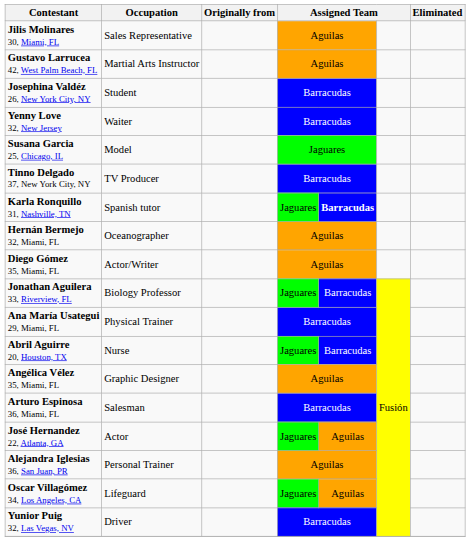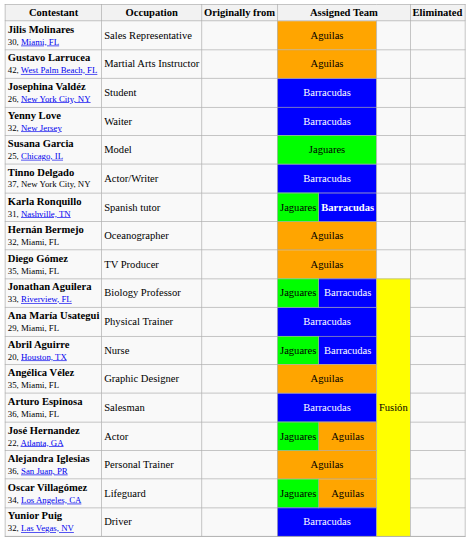 <table class="wikitable" style="margin: 1em auto 1em auto;">
 <tr>
 <th>Contestant</th>
 <th>Occupation</th>
 <th>Originally from</th>
 <th colspan=3>Assigned Team</th>
 <th>Eliminated</th>
 </tr>
 <tr>
 <td><strong>Jilis Molinares</strong><br><small>30, <a href='#'>Miami, FL</a></small></td>
 <td>Sales Representative</td>
 <td></td>
 <td align="center" style="background:orange; color:black" colspan=2>Aguilas</td>
 <td></td>
 <td></td>
 </tr>
 <tr>
 <td><strong>Gustavo Larrucea</strong><br><small>42, <a href='#'>West Palm Beach, FL</a></small></td>
 <td>Martial Arts Instructor</td>
 <td></td>
 <td align="center" style="background:orange; color:black" colspan=2>Aguilas</td>
 <td></td>
 <td></td>
 </tr>
 <tr>
 <td><strong>Josephina Valdéz</strong><br><small>26, <a href='#'>New York City, NY</a></small></td>
 <td>Student</td>
 <td></td>
 <td align="center" style="background:blue; color:white" colspan=2>Barracudas</td>
 <td></td>
 <td></td>
 </tr>
 <tr>
 <td><strong>Yenny Love</strong><br><small>32, <a href='#'>New Jersey</a></small></td>
 <td>Waiter</td>
 <td></td>
 <td align="center" style="background:blue; color:white" colspan=2>Barracudas</td>
 <td></td>
 <td></td>
 </tr>
 <tr>
 <td><strong>Susana Garcia</strong><br><small>25, <a href='#'>Chicago, IL</a></small></td>
 <td>Model</td>
 <td></td>
 <td align="center" style="background:lime; color:black" colspan=2>Jaguares</td>
 <td></td>
 <td></td>
 </tr>
 <tr>
 <td><strong>Tinno Delgado</strong><br><small>37, New York City, NY</small></td>
-<td>TV Producer</td>
+<td>Actor/Writer</td>
 <td></td>
 <td align="center" style="background:blue; color:white" colspan=2>Barracudas</td>
 <td></td>
 <td></td>
 </tr>
 <tr>
 <td><strong>Karla Ronquillo</strong><br><small>31, <a href='#'>Nashville, TN</a></small></td>
 <td>Spanish tutor</td>
 <td></td>
 <td align="center" style="background:lime; color:black">Jaguares</td>
 <td align="center" style="background:blue; color:white"><strong>Barracudas</strong></td>
 <td></td>
 <td></td>
 </tr>
 <tr>
 <td><strong>Hernán Bermejo</strong><br><small>32, Miami, FL</small></td>
 <td>Oceanographer</td>
 <td></td>
 <td align="center" style="background:orange; color:black" colspan=2>Aguilas</td>
 <td></td>
 <td></td>
 </tr>
 <tr>
 <td><strong>Diego Gómez</strong><br><small>35, Miami, FL</small></td>
-<td>Actor/Writer</td>
+<td>TV Producer</td>
 <td></td>
 <td align="center" style="background:orange; color:black" colspan=2>Aguilas</td>
 <td></td>
 <td></td>
 </tr>
 <tr>
 <td><strong>Jonathan Aguilera</strong><br><small>33, <a href='#'>Riverview, FL</a></small></td>
 <td>Biology Professor</td>
 <td></td>
 <td align="center" style="background:lime; color:black">Jaguares</td>
 <td align="center" style="background:blue; color:white">Barracudas</td>
 <td align="center" style="background:yellow; color:black" rowspan=9>Fusión</td>
 <td></td>
 </tr>
 <tr>
 <td><strong>Ana María Usategui</strong><br><small>29, Miami, FL</small></td>
 <td>Physical Trainer</td>
 <td></td>
 <td align="center" style="background:blue; color:white" colspan=2>Barracudas</td>
 <td></td>
 </tr>
 <tr>
 <td><strong>Abril Aguirre</strong><br><small>20, <a href='#'>Houston, TX</a></small></td>
 <td>Nurse</td>
 <td></td>
 <td align="center" style="background:lime; color:black">Jaguares</td>
 <td align="center" style="background:blue; color:white">Barracudas</td>
 <td></td>
 </tr>
 <tr>
 <td><strong>Angélica Vélez</strong><br><small>35, Miami, FL</small></td>
 <td>Graphic Designer</td>
 <td></td>
 <td align="center" style="background:orange; color:black" colspan=2>Aguilas</td>
 <td></td>
 </tr>
 <tr>
 <td><strong>Arturo Espinosa</strong><br><small>36, Miami, FL</small></td>
 <td>Salesman</td>
 <td></td>
 <td align="center" style="background:blue; color:white" colspan=2>Barracudas</td>
 <td></td>
 </tr>
 <tr>
 <td><strong>José Hernandez</strong><br><small>22, <a href='#'>Atlanta, GA</a></small></td>
 <td>Actor</td>
 <td></td>
 <td align="center" style="background:lime; color:black">Jaguares</td>
 <td align="center" style="background:orange; color:black">Aguilas</td>
 <td></td>
 </tr>
 <tr>
 <td><strong>Alejandra Iglesias</strong><br><small>36, <a href='#'>San Juan, PR</a></small></td>
 <td>Personal Trainer</td>
 <td></td>
 <td align="center" style="background:orange; color:black" colspan=2>Aguilas</td>
 <td></td>
 </tr>
 <tr>
 <td><strong>Oscar Villagómez</strong><br><small>34, <a href='#'>Los Angeles, CA</a></small></td>
 <td>Lifeguard</td>
 <td></td>
 <td align="center" style="background:lime; color:black">Jaguares</td>
 <td align="center" style="background:orange; color:black">Aguilas</td>
 <td></td>
 </tr>
 <tr>
 <td><strong> Yunior Puig</strong><br><small>32, <a href='#'>Las Vegas, NV</a></small></td>
 <td>Driver</td>
 <td></td>
 <td align="center" style="background:blue; color:white" colspan=2>Barracudas</td>
 <td></td>
 </tr>
 <tr>
 </tr>
 </table>
